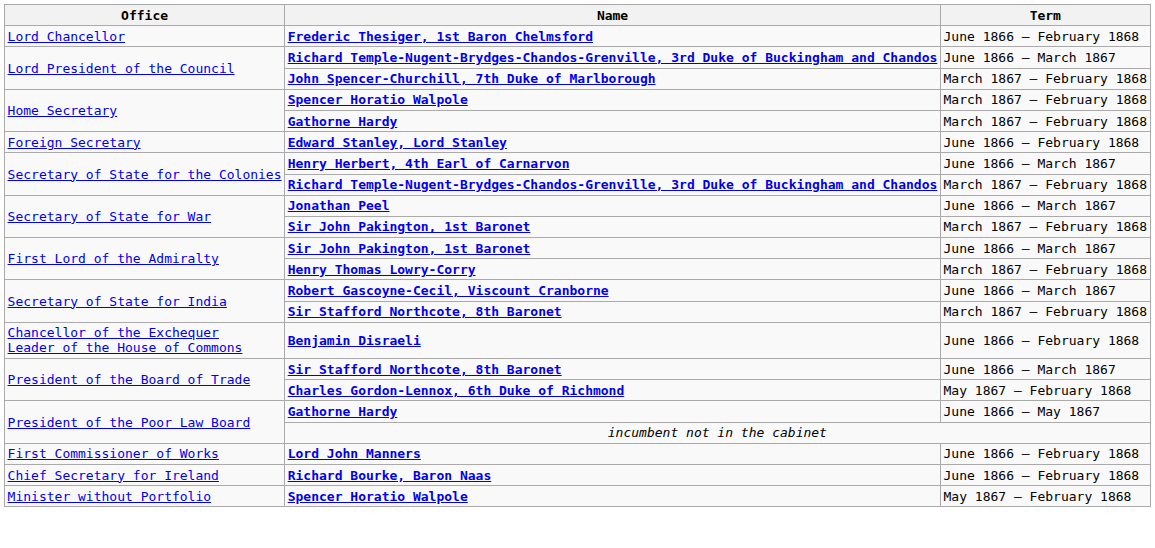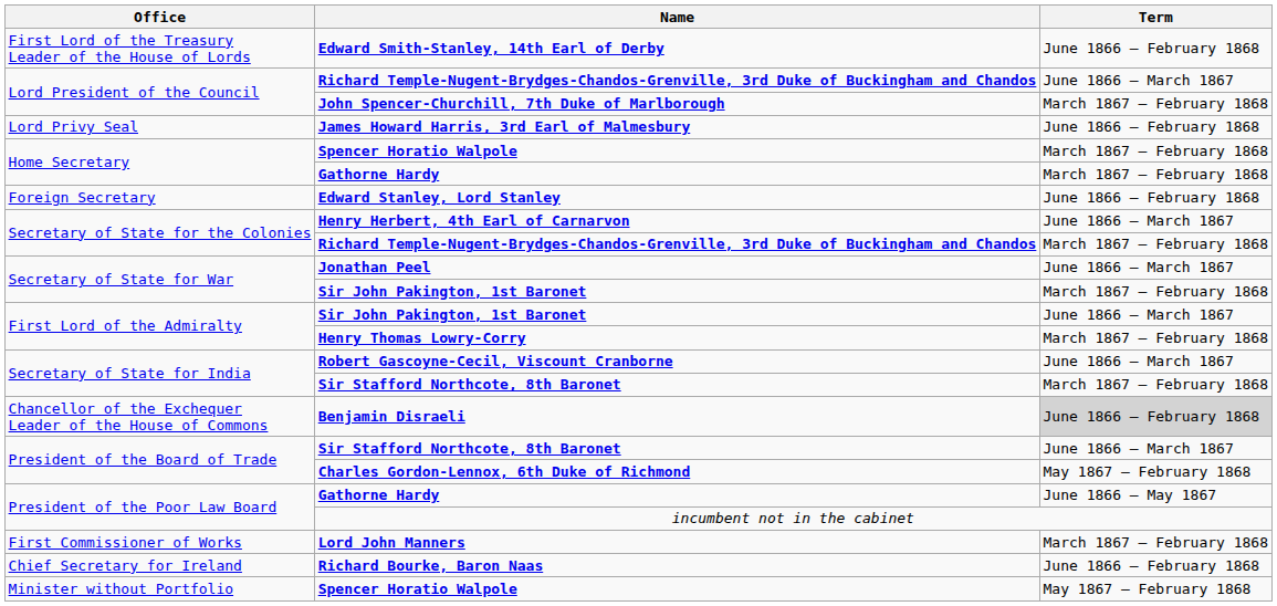 <table class=wikitable>
 <tr>
 <th>Office</th>
 <th>Name</th>
 <th>Term</th>
 </tr>
 <tr>
-<td><a href='#'>Lord Chancellor</a></td>
-<td><strong><a href='#'>Frederic Thesiger, 1st Baron Chelmsford</a></strong></td>
+<td><a href='#'>First Lord of the Treasury</a><br><a href='#'>Leader of the House of Lords</a></td>
+<td><strong><a href='#'>Edward Smith-Stanley, 14th Earl of Derby</a></strong></td>
 <td>June 1866 – February 1868</td>
 </tr>
 <tr>
 <td rowspan=2><a href='#'>Lord President of the Council</a></td>
 <td><strong><a href='#'>Richard Temple-Nugent-Brydges-Chandos-Grenville, 3rd Duke of Buckingham and Chandos</a></strong></td>
 <td>June 1866 – March 1867</td>
 </tr>
 <tr>
 <td><strong><a href='#'>John Spencer-Churchill, 7th Duke of Marlborough</a></strong></td>
 <td>March 1867 – February 1868</td>
+</tr>
+<tr>
+<td><a href='#'>Lord Privy Seal</a></td>
+<td><strong><a href='#'>James Howard Harris, 3rd Earl of Malmesbury</a></strong></td>
+<td>June 1866 – February 1868</td>
 </tr>
 <tr>
 <td rowspan=2><a href='#'>Home Secretary</a></td>
 <td><strong><a href='#'>Spencer Horatio Walpole</a></strong></td>
 <td>March 1867 – February 1868</td>
 </tr>
 <tr>
 <td><strong><a href='#'>Gathorne Hardy</a></strong></td>
 <td>March 1867 – February 1868</td>
 </tr>
 <tr>
 <td><a href='#'>Foreign Secretary</a></td>
 <td><strong><a href='#'>Edward Stanley, Lord Stanley</a></strong></td>
 <td>June 1866 – February 1868</td>
 </tr>
 <tr>
 <td rowspan=2><a href='#'>Secretary of State for the Colonies</a></td>
 <td><strong><a href='#'>Henry Herbert, 4th Earl of Carnarvon</a></strong></td>
 <td>June 1866 – March 1867</td>
 </tr>
 <tr>
 <td><strong><a href='#'>Richard Temple-Nugent-Brydges-Chandos-Grenville, 3rd Duke of Buckingham and Chandos</a></strong></td>
 <td>March 1867 – February 1868</td>
 </tr>
 <tr>
 <td rowspan=2><a href='#'>Secretary of State for War</a></td>
 <td><strong><a href='#'>Jonathan Peel</a></strong></td>
 <td>June 1866 – March 1867</td>
 </tr>
 <tr>
 <td><strong><a href='#'>Sir John Pakington, 1st Baronet</a></strong></td>
 <td>March 1867 – February 1868</td>
 </tr>
 <tr>
 <td rowspan=2><a href='#'>First Lord of the Admiralty</a></td>
 <td><strong><a href='#'>Sir John Pakington, 1st Baronet</a></strong></td>
 <td>June 1866 – March 1867</td>
 </tr>
 <tr>
 <td><strong><a href='#'>Henry Thomas Lowry-Corry</a></strong></td>
 <td>March 1867 – February 1868</td>
 </tr>
 <tr>
 <td rowspan=2><a href='#'>Secretary of State for India</a></td>
 <td><strong><a href='#'>Robert Gascoyne-Cecil, Viscount Cranborne</a></strong></td>
 <td>June 1866 – March 1867</td>
 </tr>
 <tr>
 <td><strong><a href='#'>Sir Stafford Northcote, 8th Baronet</a></strong></td>
 <td>March 1867 – February 1868</td>
 </tr>
 <tr>
 <td><a href='#'>Chancellor of the Exchequer</a><br><a href='#'>Leader of the House of Commons</a></td>
 <td><strong><a href='#'>Benjamin Disraeli</a></strong></td>
-<td>June 1866 – February 1868</td>
+<td style="background: lightgrey;">June 1866 – February 1868</td>
 </tr>
 <tr>
 <td rowspan=2><a href='#'>President of the Board of Trade</a></td>
 <td><strong><a href='#'>Sir Stafford Northcote, 8th Baronet</a></strong></td>
 <td>June 1866 – March 1867</td>
 </tr>
 <tr>
 <td><strong><a href='#'>Charles Gordon-Lennox, 6th Duke of Richmond</a></strong></td>
 <td>May 1867 – February 1868</td>
 </tr>
 <tr>
 <td rowspan=2><a href='#'>President of the Poor Law Board</a></td>
 <td><strong><a href='#'>Gathorne Hardy</a></strong></td>
 <td>June 1866 – May 1867</td>
 </tr>
 <tr>
 <td colspan=2 align=center><em>incumbent not in the cabinet</em></td>
 </tr>
 <tr>
 <td><a href='#'>First Commissioner of Works</a></td>
 <td><strong><a href='#'>Lord John Manners</a></strong></td>
-<td>June 1866 – February 1868</td>
+<td>March 1867 – February 1868</td>
 </tr>
 <tr>
 <td><a href='#'>Chief Secretary for Ireland</a></td>
 <td><strong><a href='#'>Richard Bourke, Baron Naas</a></strong></td>
 <td>June 1866 – February 1868</td>
 </tr>
 <tr>
 <td><a href='#'>Minister without Portfolio</a></td>
 <td><strong><a href='#'>Spencer Horatio Walpole</a></strong></td>
 <td>May 1867 – February 1868</td>
 </tr>
 </table>
